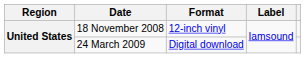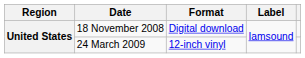 <table class="wikitable plainrowheaders">
 <tr>
 <th scope="col">Region</th>
 <th scope="col">Date</th>
 <th scope="col">Format</th>
 <th scope="col">Label</th>
 <th scope="col"></th>
 </tr>
 <tr>
 <th scope="row" rowspan="2">United States</th>
 <td>18 November 2008</td>
-<td><a href='#'>12-inch vinyl</a></td>
+<td><a href='#'>Digital download</a></td>
 <td rowspan="2"><a href='#'>Iamsound</a></td>
 <td align="center"></td>
 </tr>
 <tr>
 <td>24 March 2009</td>
-<td><a href='#'>Digital download</a></td>
+<td><a href='#'>12-inch vinyl</a></td>
 <td align="center"></td>
 </tr>
 </table>
